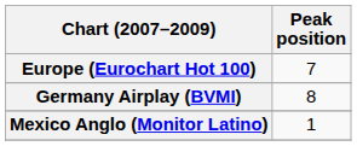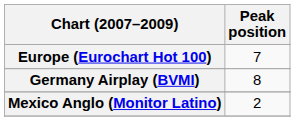 <table class="wikitable sortable plainrowheaders" style="text-align:center">
 <tr>
 <th>Chart (2007–2009)</th>
 <th>Peak<br>position</th>
 </tr>
 <tr>
 </tr>
 <tr>
 </tr>
 <tr>
 </tr>
 <tr>
 </tr>
 <tr>
 </tr>
 <tr>
 </tr>
 <tr>
 </tr>
 <tr>
 <th scope="row">Europe (<a href='#'>Eurochart Hot 100</a>)</th>
 <td>7</td>
 </tr>
 <tr>
 </tr>
 <tr>
 </tr>
 <tr>
 </tr>
 <tr>
 <th scope="row">Germany Airplay (<a href='#'>BVMI</a>)</th>
 <td>8</td>
 </tr>
 <tr>
 </tr>
 <tr>
 </tr>
 <tr>
 </tr>
 <tr>
 <th scope="row">Mexico Anglo (<a href='#'>Monitor Latino</a>)</th>
-<td>1</td>
+<td>2</td>
 </tr>
 <tr>
 </tr>
 <tr>
 </tr>
 <tr>
 </tr>
 <tr>
 </tr>
 <tr>
 </tr>
 <tr>
 </tr>
 <tr>
 </tr>
 <tr>
 </tr>
 <tr>
 </tr>
 <tr>
 </tr>
 <tr>
 </tr>
 <tr>
 </tr>
 <tr>
 </tr>
 </table>
